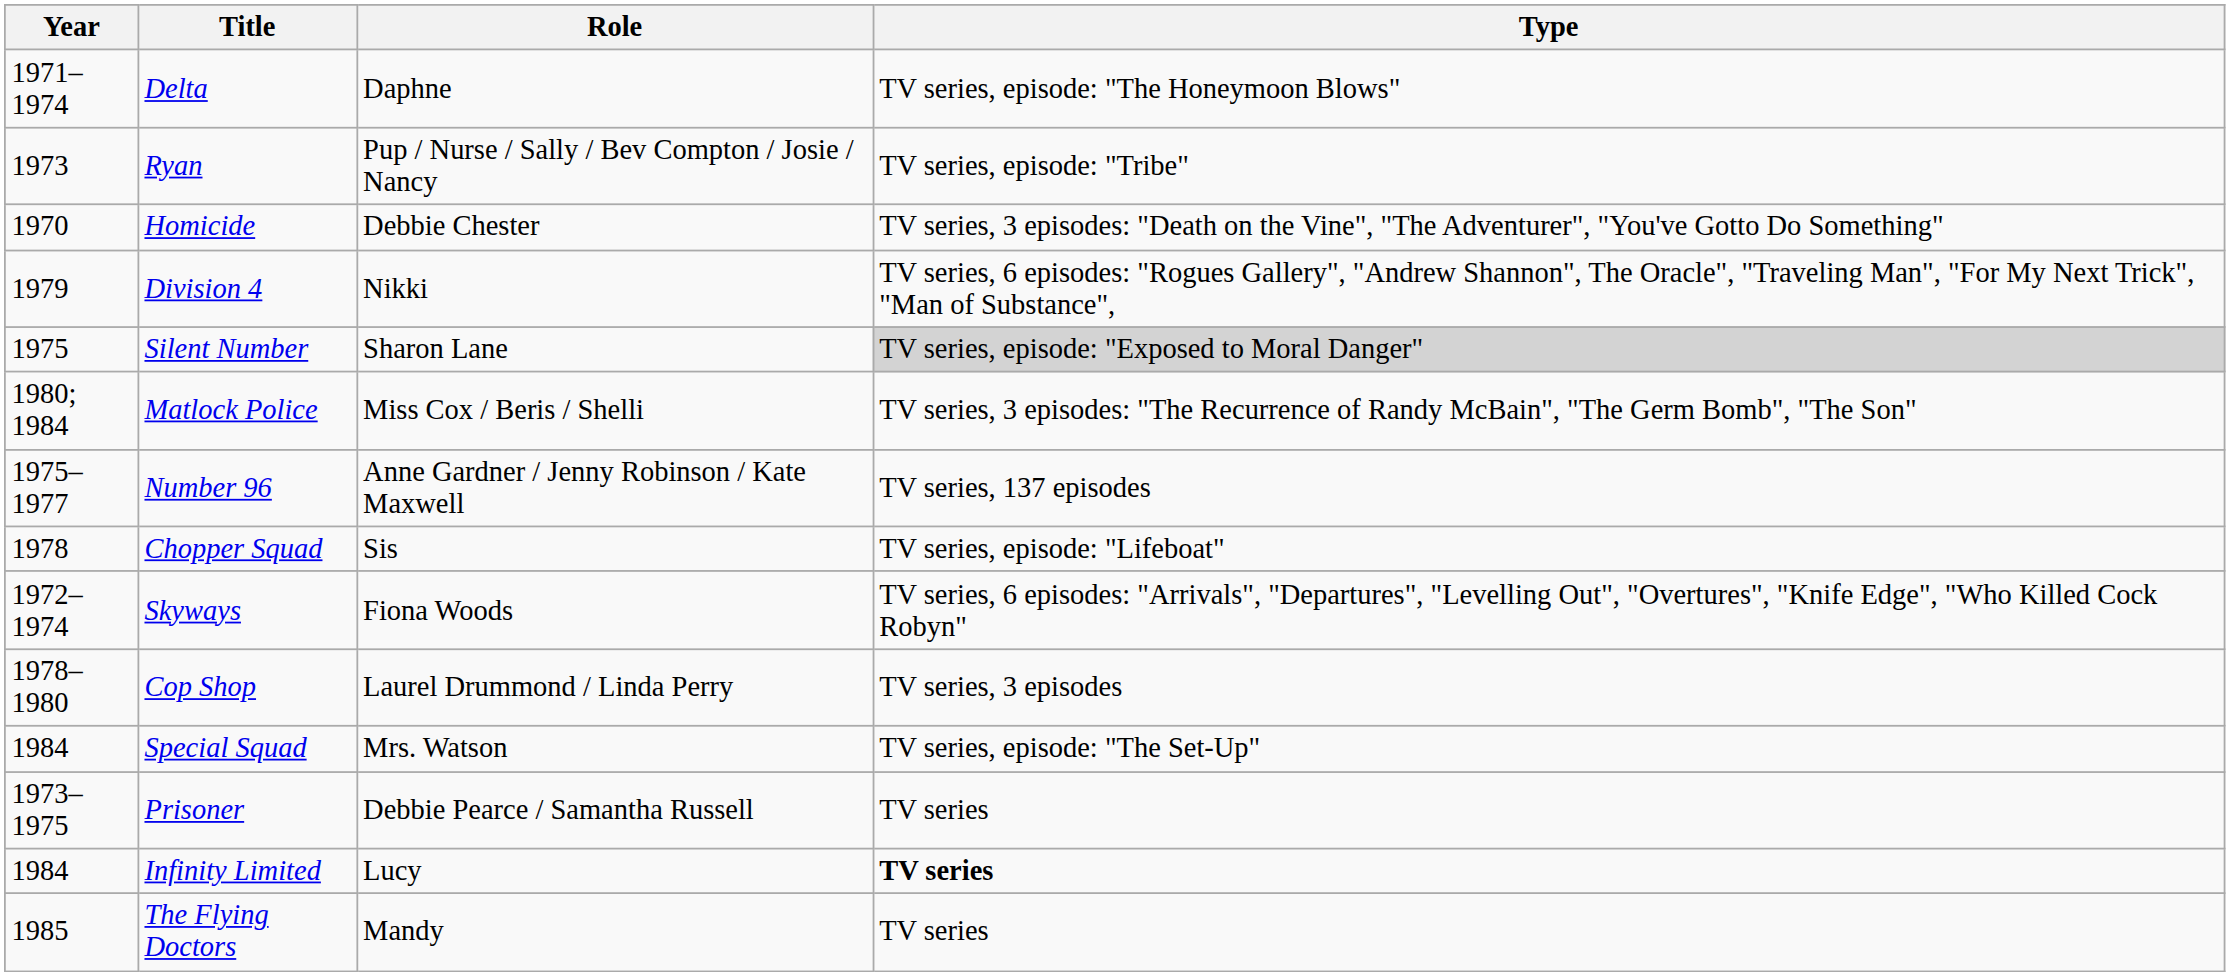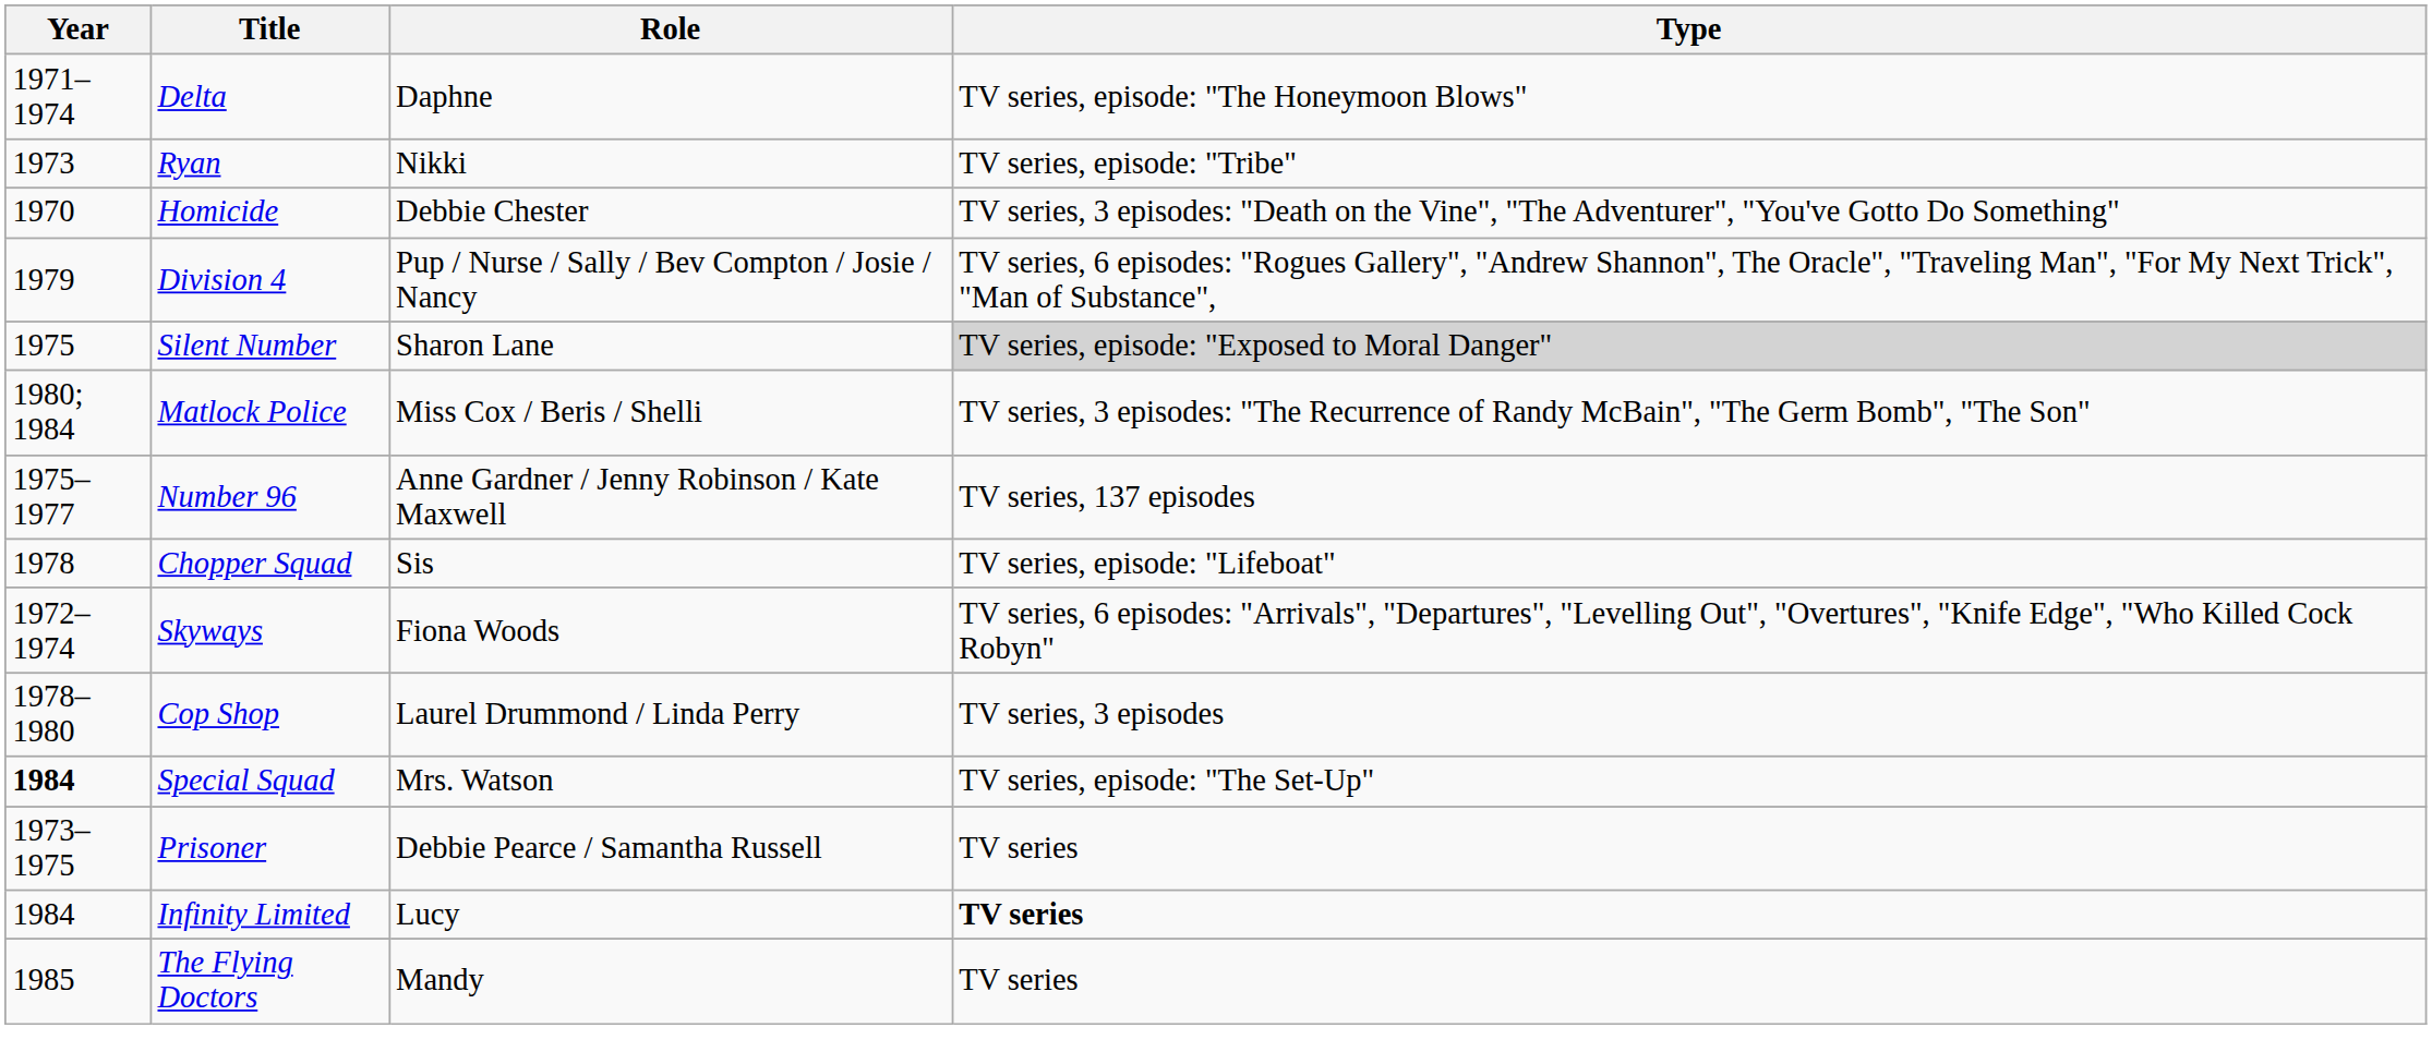 <table class="wikitable">
 <tr>
 <th>Year</th>
 <th>Title</th>
 <th>Role</th>
 <th>Type</th>
 </tr>
 <tr>
 <td>1971–1974</td>
 <td><em><a href='#'>Delta</a></em></td>
 <td>Daphne</td>
 <td>TV series, episode: "The Honeymoon Blows"</td>
 </tr>
 <tr>
 <td>1973</td>
 <td><em><a href='#'>Ryan</a></em></td>
-<td>Pup / Nurse / Sally / Bev Compton / Josie / Nancy</td>
+<td>Nikki</td>
 <td>TV series, episode: "Tribe"</td>
 </tr>
 <tr>
 <td>1970</td>
 <td><em><a href='#'>Homicide</a></em></td>
 <td>Debbie Chester</td>
 <td>TV series, 3 episodes: "Death on the Vine", "The Adventurer", "You've Gotto Do Something"</td>
 </tr>
 <tr>
 <td>1979</td>
 <td><em><a href='#'>Division 4</a></em></td>
-<td>Nikki</td>
+<td>Pup / Nurse / Sally / Bev Compton / Josie / Nancy</td>
 <td>TV series, 6 episodes: "Rogues Gallery", "Andrew Shannon", The Oracle", "Traveling Man", "For My Next Trick", "Man of Substance",</td>
 </tr>
 <tr>
 <td>1975</td>
 <td><em><a href='#'>Silent Number</a></em></td>
 <td>Sharon Lane</td>
 <td style="background: lightgrey;">TV series, episode: "Exposed to Moral Danger"</td>
 </tr>
 <tr>
 <td>1980; 1984</td>
 <td><em><a href='#'>Matlock Police</a></em></td>
 <td>Miss Cox / Beris / Shelli</td>
 <td>TV series, 3 episodes: "The Recurrence of Randy McBain", "The Germ Bomb", "The Son"</td>
 </tr>
 <tr>
 <td>1975–1977</td>
 <td><em><a href='#'>Number 96</a></em></td>
 <td>Anne Gardner / Jenny Robinson / Kate Maxwell</td>
 <td>TV series, 137 episodes</td>
 </tr>
 <tr>
 <td>1978</td>
 <td><em><a href='#'>Chopper Squad</a></em></td>
 <td>Sis</td>
 <td>TV series, episode: "Lifeboat"</td>
 </tr>
 <tr>
 <td>1972–1974</td>
 <td><em><a href='#'>Skyways</a></em></td>
 <td>Fiona Woods</td>
 <td>TV series, 6 episodes: "Arrivals", "Departures", "Levelling Out", "Overtures", "Knife Edge", "Who Killed Cock Robyn"</td>
 </tr>
 <tr>
 <td>1978–1980</td>
 <td><em><a href='#'>Cop Shop</a></em></td>
 <td>Laurel Drummond / Linda Perry</td>
 <td>TV series, 3 episodes</td>
 </tr>
 <tr>
-<td>1984</td>
+<td><strong>1984</strong></td>
 <td><em><a href='#'>Special Squad</a></em></td>
 <td>Mrs. Watson</td>
 <td>TV series, episode: "The Set-Up"</td>
 </tr>
 <tr>
 <td>1973–1975</td>
 <td><em><a href='#'>Prisoner</a></em></td>
 <td>Debbie Pearce / Samantha Russell</td>
 <td>TV series</td>
 </tr>
 <tr>
 <td>1984</td>
 <td><em><a href='#'>Infinity Limited</a></em></td>
 <td>Lucy</td>
 <td><strong>TV series</strong></td>
 </tr>
 <tr>
 <td>1985</td>
 <td><em><a href='#'>The Flying Doctors</a></em></td>
 <td>Mandy</td>
 <td>TV series</td>
 </tr>
 </table>
